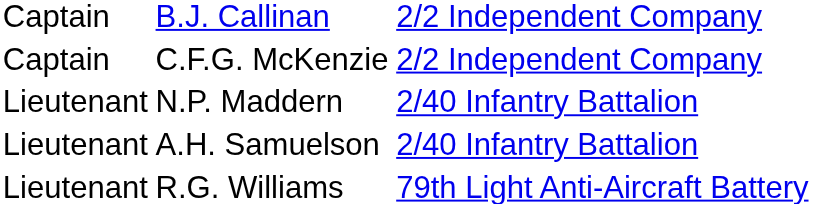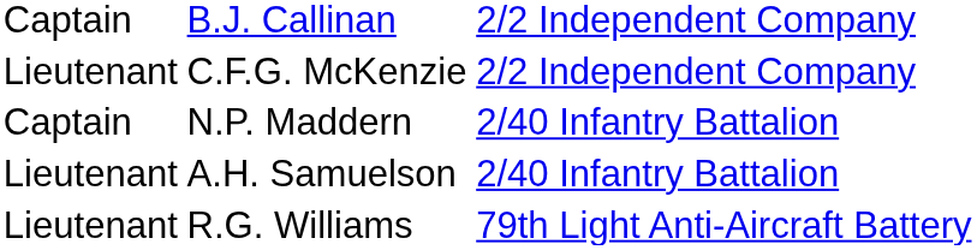 <table>
 <tr>
 <td>Captain</td>
 <td><a href='#'>B.J. Callinan</a></td>
 <td> <a href='#'>2/2 Independent Company</a></td>
 </tr>
 <tr>
-<td>Captain</td>
+<td>Lieutenant</td>
 <td>C.F.G. McKenzie</td>
 <td> <a href='#'>2/2 Independent Company</a></td>
 </tr>
 <tr>
-<td>Lieutenant</td>
+<td>Captain</td>
 <td>N.P. Maddern</td>
 <td> <a href='#'>2/40 Infantry Battalion</a></td>
 </tr>
 <tr>
 <td>Lieutenant</td>
 <td>A.H. Samuelson</td>
 <td> <a href='#'>2/40 Infantry Battalion</a></td>
 </tr>
 <tr>
 <td>Lieutenant</td>
 <td>R.G. Williams</td>
 <td> <a href='#'>79th Light Anti-Aircraft Battery</a></td>
 </tr>
 </table>
